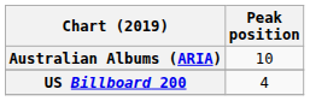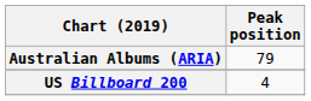 <table class="wikitable sortable plainrowheaders" style="text-align:center">
 <tr>
 <th scope="col">Chart (2019)</th>
 <th scope="col">Peak<br>position</th>
 </tr>
 <tr>
 <th scope="row">Australian Albums (<a href='#'>ARIA</a>)</th>
-<td>10</td>
+<td>79</td>
 </tr>
 <tr>
 </tr>
 <tr>
 </tr>
 <tr>
 <th scope="row">US <a href='#'><em>Billboard</em> 200</a></th>
 <td>4</td>
 </tr>
 <tr>
 </tr>
 </table>
